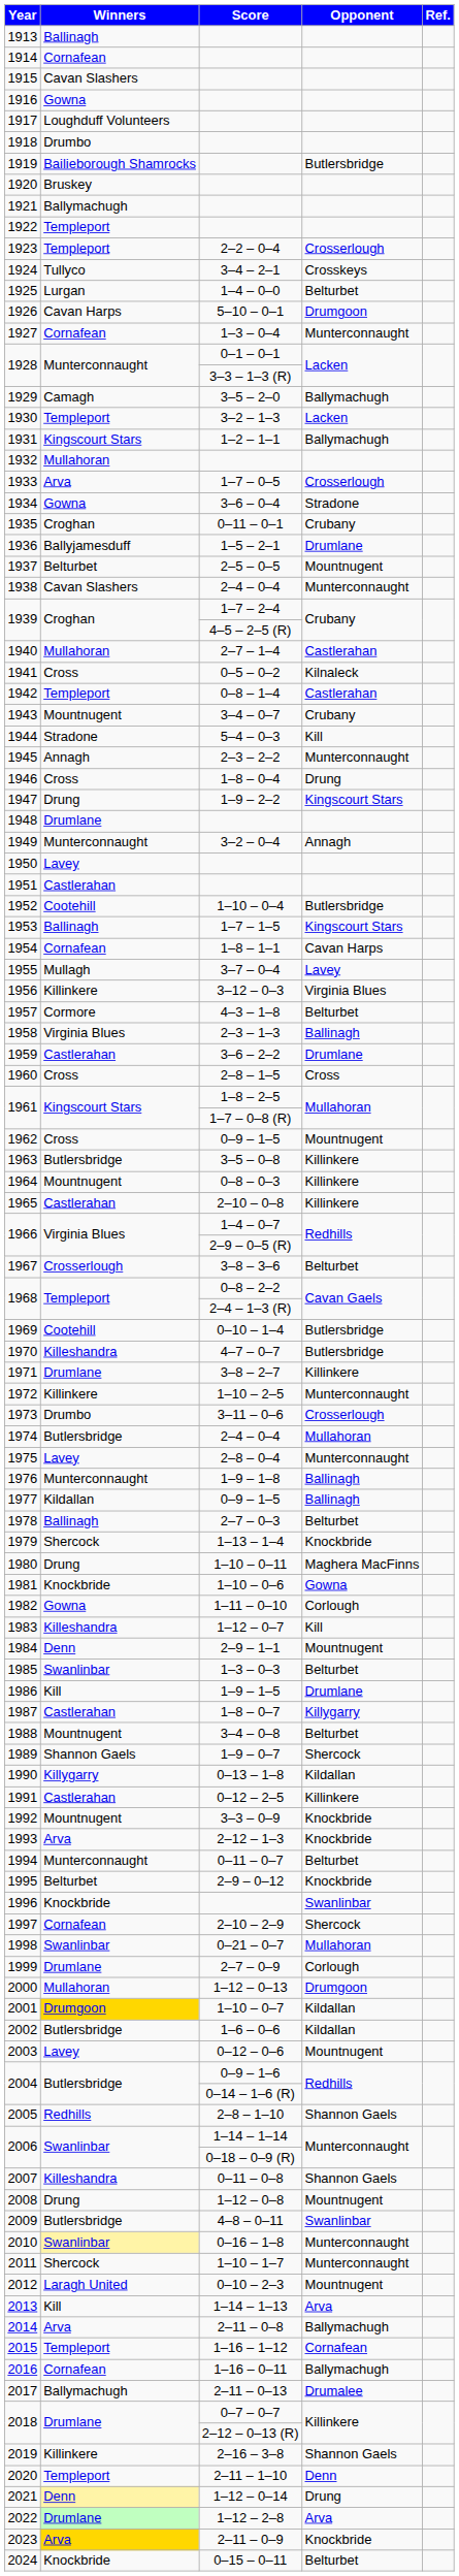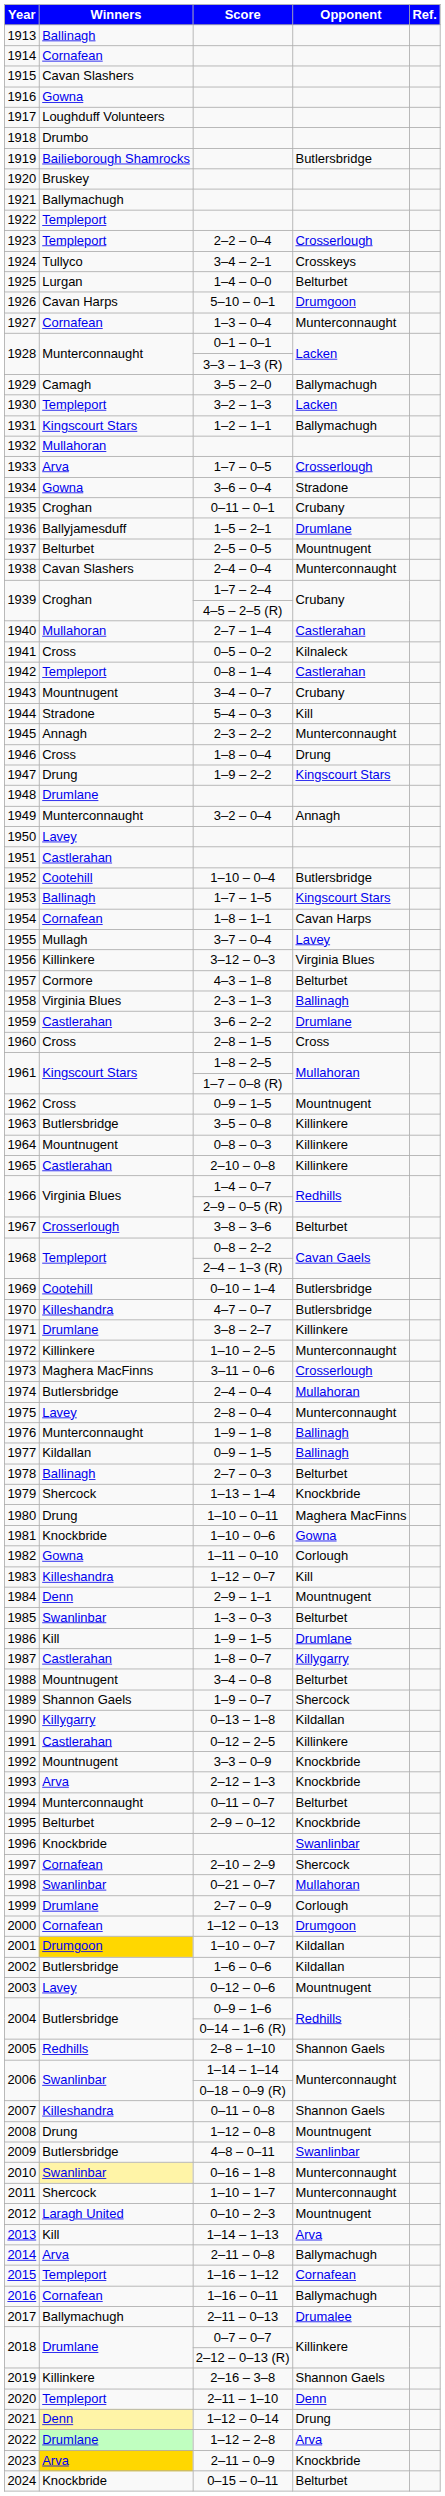 <table class="wikitable" style="text-align:center;">
 <tr>
 <th style="background:blue;color:white;">Year</th>
 <th style="background:blue;color:white;">Winners</th>
 <th style="background:blue;color:white;">Score</th>
 <th style="background:blue;color:white;">Opponent</th>
 <th style="background:blue;color:white;">Ref.</th>
 </tr>
 <tr>
 <td>1913</td>
 <td style="text-align:left"><a href='#'>Ballinagh</a></td>
 <td></td>
 <td style="text-align:left"></td>
 <td></td>
 </tr>
 <tr>
 <td>1914</td>
 <td style="text-align:left"><a href='#'>Cornafean</a></td>
 <td></td>
 <td style="text-align:left"></td>
 <td></td>
 </tr>
 <tr>
 <td>1915</td>
 <td style="text-align:left">Cavan Slashers</td>
 <td></td>
 <td style="text-align:left"></td>
 <td></td>
 </tr>
 <tr>
 <td>1916</td>
 <td style="text-align:left"><a href='#'>Gowna</a></td>
 <td></td>
 <td style="text-align:left"></td>
 <td></td>
 </tr>
 <tr>
 <td>1917</td>
 <td style="text-align:left">Loughduff Volunteers</td>
 <td></td>
 <td style="text-align:left"></td>
 <td></td>
 </tr>
 <tr>
 <td>1918</td>
 <td style="text-align:left">Drumbo</td>
 <td></td>
 <td style="text-align:left"></td>
 <td></td>
 </tr>
 <tr>
 <td>1919</td>
 <td style="text-align:left"><a href='#'>Bailieborough Shamrocks</a></td>
 <td></td>
 <td style="text-align:left">Butlersbridge</td>
 <td></td>
 </tr>
 <tr>
 <td>1920</td>
 <td style="text-align:left">Bruskey</td>
 <td></td>
 <td style="text-align:left"></td>
 <td></td>
 </tr>
 <tr>
 <td>1921</td>
 <td style="text-align:left">Ballymachugh</td>
 <td></td>
 <td style="text-align:left"></td>
 <td></td>
 </tr>
 <tr>
 <td>1922</td>
 <td style="text-align:left"><a href='#'>Templeport</a></td>
 <td></td>
 <td style="text-align:left"></td>
 <td></td>
 </tr>
 <tr>
 <td>1923</td>
 <td style="text-align:left"><a href='#'>Templeport</a></td>
 <td>2–2 – 0–4</td>
 <td style="text-align:left"><a href='#'>Crosserlough</a></td>
 <td></td>
 </tr>
 <tr>
 <td>1924</td>
 <td style="text-align:left">Tullyco</td>
 <td>3–4 – 2–1</td>
 <td style="text-align:left">Crosskeys</td>
 <td></td>
 </tr>
 <tr>
 <td>1925</td>
 <td style="text-align:left">Lurgan</td>
 <td>1–4 – 0–0</td>
 <td style="text-align:left">Belturbet</td>
 <td></td>
 </tr>
 <tr>
 <td>1926</td>
 <td style="text-align:left">Cavan Harps</td>
 <td>5–10 – 0–1</td>
 <td style="text-align:left"><a href='#'>Drumgoon</a></td>
 <td></td>
 </tr>
 <tr>
 <td>1927</td>
 <td style="text-align:left"><a href='#'>Cornafean</a></td>
 <td>1–3 – 0–4</td>
 <td style="text-align:left">Munterconnaught</td>
 <td></td>
 </tr>
 <tr>
 <td rowspan="2">1928</td>
 <td rowspan="2" style="text-align:left">Munterconnaught</td>
 <td>0–1 – 0–1</td>
 <td rowspan="2" style="text-align:left"><a href='#'>Lacken</a></td>
 <td rowspan="2"></td>
 </tr>
 <tr>
 <td>3–3 – 1–3 (R)</td>
 </tr>
 <tr>
 <td>1929</td>
 <td style="text-align:left">Camagh</td>
 <td>3–5 – 2–0</td>
 <td style="text-align:left">Ballymachugh</td>
 <td></td>
 </tr>
 <tr>
 <td>1930</td>
 <td style="text-align:left"><a href='#'>Templeport</a></td>
 <td>3–2 – 1–3</td>
 <td style="text-align:left"><a href='#'>Lacken</a></td>
 <td></td>
 </tr>
 <tr>
 <td>1931</td>
 <td style="text-align:left"><a href='#'>Kingscourt Stars</a></td>
 <td>1–2 – 1–1</td>
 <td style="text-align:left">Ballymachugh</td>
 <td></td>
 </tr>
 <tr>
 <td>1932</td>
 <td style="text-align:left"><a href='#'>Mullahoran</a></td>
 <td></td>
 <td style="text-align:left"></td>
 <td></td>
 </tr>
 <tr>
 <td>1933</td>
 <td style="text-align:left"><a href='#'>Arva</a></td>
 <td>1–7 – 0–5</td>
 <td style="text-align:left"><a href='#'>Crosserlough</a></td>
 <td></td>
 </tr>
 <tr>
 <td>1934</td>
 <td style="text-align:left"><a href='#'>Gowna</a></td>
 <td>3–6 – 0–4</td>
 <td style="text-align:left">Stradone</td>
 <td></td>
 </tr>
 <tr>
 <td>1935</td>
 <td style="text-align:left">Croghan</td>
 <td>0–11 – 0–1</td>
 <td style="text-align:left">Crubany</td>
 <td></td>
 </tr>
 <tr>
 <td>1936</td>
 <td style="text-align:left">Ballyjamesduff</td>
 <td>1–5 – 2–1</td>
 <td style="text-align:left"><a href='#'>Drumlane</a></td>
 <td></td>
 </tr>
 <tr>
 <td>1937</td>
 <td style="text-align:left">Belturbet</td>
 <td>2–5 – 0–5</td>
 <td style="text-align:left">Mountnugent</td>
 <td></td>
 </tr>
 <tr>
 <td>1938</td>
 <td style="text-align:left">Cavan Slashers</td>
 <td>2–4 – 0–4</td>
 <td style="text-align:left">Munterconnaught</td>
 <td></td>
 </tr>
 <tr>
 <td rowspan="2">1939</td>
 <td rowspan="2" style="text-align:left">Croghan</td>
 <td>1–7 – 2–4</td>
 <td rowspan="2" style="text-align:left">Crubany</td>
 <td rowspan="2"></td>
 </tr>
 <tr>
 <td>4–5 – 2–5 (R)</td>
 </tr>
 <tr>
 <td>1940</td>
 <td style="text-align:left"><a href='#'>Mullahoran</a></td>
 <td>2–7 – 1–4</td>
 <td style="text-align:left"><a href='#'>Castlerahan</a></td>
 <td></td>
 </tr>
 <tr>
 <td>1941</td>
 <td style="text-align:left">Cross</td>
 <td>0–5 – 0–2</td>
 <td style="text-align:left">Kilnaleck</td>
 <td></td>
 </tr>
 <tr>
 <td>1942</td>
 <td style="text-align:left"><a href='#'>Templeport</a></td>
 <td>0–8 – 1–4</td>
 <td style="text-align:left"><a href='#'>Castlerahan</a></td>
 <td></td>
 </tr>
 <tr>
 <td>1943</td>
 <td style="text-align:left">Mountnugent</td>
 <td>3–4 – 0–7</td>
 <td style="text-align:left">Crubany</td>
 <td></td>
 </tr>
 <tr>
 <td>1944</td>
 <td style="text-align:left">Stradone</td>
 <td>5–4 – 0–3</td>
 <td style="text-align:left">Kill</td>
 <td></td>
 </tr>
 <tr>
 <td>1945</td>
 <td style="text-align:left">Annagh</td>
 <td>2–3 – 2–2</td>
 <td style="text-align:left">Munterconnaught</td>
 <td></td>
 </tr>
 <tr>
 <td>1946</td>
 <td style="text-align:left">Cross</td>
 <td>1–8 – 0–4</td>
 <td style="text-align:left">Drung</td>
 <td></td>
 </tr>
 <tr>
 <td>1947</td>
 <td style="text-align:left">Drung</td>
 <td>1–9 – 2–2</td>
 <td style="text-align:left"><a href='#'>Kingscourt Stars</a></td>
 <td></td>
 </tr>
 <tr>
 <td>1948</td>
 <td style="text-align:left"><a href='#'>Drumlane</a></td>
 <td></td>
 <td style="text-align:left"></td>
 <td></td>
 </tr>
 <tr>
 <td>1949</td>
 <td style="text-align:left">Munterconnaught</td>
 <td>3–2 – 0–4</td>
 <td style="text-align:left">Annagh</td>
 <td></td>
 </tr>
 <tr>
 <td>1950</td>
 <td style="text-align:left"><a href='#'>Lavey</a></td>
 <td></td>
 <td style="text-align:left"></td>
 <td></td>
 </tr>
 <tr>
 <td>1951</td>
 <td style="text-align:left"><a href='#'>Castlerahan</a></td>
 <td></td>
 <td style="text-align:left"></td>
 <td></td>
 </tr>
 <tr>
 <td>1952</td>
 <td style="text-align:left"><a href='#'>Cootehill</a></td>
 <td>1–10 – 0–4</td>
 <td style="text-align:left">Butlersbridge</td>
 <td></td>
 </tr>
 <tr>
 <td>1953</td>
 <td style="text-align:left"><a href='#'>Ballinagh</a></td>
 <td>1–7 – 1–5</td>
 <td style="text-align:left"><a href='#'>Kingscourt Stars</a></td>
 <td></td>
 </tr>
 <tr>
 <td>1954</td>
 <td style="text-align:left"><a href='#'>Cornafean</a></td>
 <td>1–8 – 1–1</td>
 <td style="text-align:left">Cavan Harps</td>
 <td></td>
 </tr>
 <tr>
 <td>1955</td>
 <td style="text-align:left">Mullagh</td>
 <td>3–7 – 0–4</td>
 <td style="text-align:left"><a href='#'>Lavey</a></td>
 <td></td>
 </tr>
 <tr>
 <td>1956</td>
 <td style="text-align:left">Killinkere</td>
 <td>3–12 – 0–3</td>
 <td style="text-align:left">Virginia Blues</td>
 <td></td>
 </tr>
 <tr>
 <td>1957</td>
 <td style="text-align:left">Cormore</td>
 <td>4–3 – 1–8</td>
 <td style="text-align:left">Belturbet</td>
 <td></td>
 </tr>
 <tr>
 <td>1958</td>
 <td style="text-align:left">Virginia Blues</td>
 <td>2–3 – 1–3</td>
 <td style="text-align:left"><a href='#'>Ballinagh</a></td>
 <td></td>
 </tr>
 <tr>
 <td>1959</td>
 <td style="text-align:left"><a href='#'>Castlerahan</a></td>
 <td>3–6 – 2–2</td>
 <td style="text-align:left"><a href='#'>Drumlane</a></td>
 <td></td>
 </tr>
 <tr>
 <td>1960</td>
 <td style="text-align:left">Cross</td>
 <td>2–8 – 1–5</td>
 <td style="text-align:left">Cross</td>
 <td></td>
 </tr>
 <tr>
 <td rowspan="2">1961</td>
 <td rowspan="2" style="text-align:left"><a href='#'>Kingscourt Stars</a></td>
 <td>1–8 – 2–5</td>
 <td rowspan="2" style="text-align:left"><a href='#'>Mullahoran</a></td>
 <td rowspan="2"></td>
 </tr>
 <tr>
 <td>1–7 – 0–8 (R)</td>
 </tr>
 <tr>
 <td>1962</td>
 <td style="text-align:left">Cross</td>
 <td>0–9 – 1–5</td>
 <td style="text-align:left">Mountnugent</td>
 <td></td>
 </tr>
 <tr>
 <td>1963</td>
 <td style="text-align:left">Butlersbridge</td>
 <td>3–5 – 0–8</td>
 <td style="text-align:left">Killinkere</td>
 <td></td>
 </tr>
 <tr>
 <td>1964</td>
 <td style="text-align:left">Mountnugent</td>
 <td>0–8 – 0–3</td>
 <td style="text-align:left">Killinkere</td>
 <td></td>
 </tr>
 <tr>
 <td>1965</td>
 <td style="text-align:left"><a href='#'>Castlerahan</a></td>
 <td>2–10 – 0–8</td>
 <td style="text-align:left">Killinkere</td>
 <td></td>
 </tr>
 <tr>
 <td rowspan="2">1966</td>
 <td rowspan="2" style="text-align:left">Virginia Blues</td>
 <td>1–4 – 0–7</td>
 <td rowspan="2" style="text-align:left"><a href='#'>Redhills</a></td>
 <td rowspan="2"></td>
 </tr>
 <tr>
 <td>2–9 – 0–5 (R)</td>
 </tr>
 <tr>
 <td>1967</td>
 <td style="text-align:left"><a href='#'>Crosserlough</a></td>
 <td>3–8 – 3–6</td>
 <td style="text-align:left">Belturbet</td>
 <td></td>
 </tr>
 <tr>
 <td rowspan="2">1968</td>
 <td rowspan="2" style="text-align:left"><a href='#'>Templeport</a></td>
 <td>0–8 – 2–2</td>
 <td rowspan="2" style="text-align:left"><a href='#'>Cavan Gaels</a></td>
 <td rowspan="2"></td>
 </tr>
 <tr>
 <td>2–4 – 1–3 (R)</td>
 </tr>
 <tr>
 <td>1969</td>
 <td style="text-align:left"><a href='#'>Cootehill</a></td>
 <td>0–10 – 1–4</td>
 <td style="text-align:left">Butlersbridge</td>
 <td></td>
 </tr>
 <tr>
 <td>1970</td>
 <td style="text-align:left"><a href='#'>Killeshandra</a></td>
 <td>4–7 – 0–7</td>
 <td style="text-align:left">Butlersbridge</td>
 <td></td>
 </tr>
 <tr>
 <td>1971</td>
 <td style="text-align:left"><a href='#'>Drumlane</a></td>
 <td>3–8 – 2–7</td>
 <td style="text-align:left">Killinkere</td>
 <td></td>
 </tr>
 <tr>
 <td>1972</td>
 <td style="text-align:left">Killinkere</td>
 <td>1–10 – 2–5</td>
 <td style="text-align:left">Munterconnaught</td>
 <td></td>
 </tr>
 <tr>
 <td>1973</td>
-<td style="text-align:left">Drumbo</td>
+<td style="text-align:left">Maghera MacFinns</td>
 <td>3–11 – 0–6</td>
 <td style="text-align:left"><a href='#'>Crosserlough</a></td>
 <td></td>
 </tr>
 <tr>
 <td>1974</td>
 <td style="text-align:left">Butlersbridge</td>
 <td>2–4 – 0–4</td>
 <td style="text-align:left"><a href='#'>Mullahoran</a></td>
 <td></td>
 </tr>
 <tr>
 <td>1975</td>
 <td style="text-align:left"><a href='#'>Lavey</a></td>
 <td>2–8 – 0–4</td>
 <td style="text-align:left">Munterconnaught</td>
 <td></td>
 </tr>
 <tr>
 <td>1976</td>
 <td style="text-align:left">Munterconnaught</td>
 <td>1–9 – 1–8</td>
 <td style="text-align:left"><a href='#'>Ballinagh</a></td>
 <td></td>
 </tr>
 <tr>
 <td>1977</td>
 <td style="text-align:left">Kildallan</td>
 <td>0–9 – 1–5</td>
 <td style="text-align:left"><a href='#'>Ballinagh</a></td>
 <td></td>
 </tr>
 <tr>
 <td>1978</td>
 <td style="text-align:left"><a href='#'>Ballinagh</a></td>
 <td>2–7 – 0–3</td>
 <td style="text-align:left">Belturbet</td>
 <td></td>
 </tr>
 <tr>
 <td>1979</td>
 <td style="text-align:left">Shercock</td>
 <td>1–13 – 1–4</td>
 <td style="text-align:left">Knockbride</td>
 <td></td>
 </tr>
 <tr>
 <td>1980</td>
 <td style="text-align:left">Drung</td>
 <td>1–10 – 0–11</td>
 <td style="text-align:left">Maghera MacFinns</td>
 <td></td>
 </tr>
 <tr>
 <td>1981</td>
 <td style="text-align:left">Knockbride</td>
 <td>1–10 – 0–6</td>
 <td style="text-align:left"><a href='#'>Gowna</a></td>
 <td></td>
 </tr>
 <tr>
 <td>1982</td>
 <td style="text-align:left"><a href='#'>Gowna</a></td>
 <td>1–11 – 0–10</td>
 <td style="text-align:left">Corlough</td>
 <td></td>
 </tr>
 <tr>
 <td>1983</td>
 <td style="text-align:left"><a href='#'>Killeshandra</a></td>
 <td>1–12 – 0–7</td>
 <td style="text-align:left">Kill</td>
 <td></td>
 </tr>
 <tr>
 <td>1984</td>
 <td style="text-align:left"><a href='#'>Denn</a></td>
 <td>2–9 – 1–1</td>
 <td style="text-align:left">Mountnugent</td>
 <td></td>
 </tr>
 <tr>
 <td>1985</td>
 <td style="text-align:left"><a href='#'>Swanlinbar</a></td>
 <td>1–3 – 0–3</td>
 <td style="text-align:left">Belturbet</td>
 <td></td>
 </tr>
 <tr>
 <td>1986</td>
 <td style="text-align:left">Kill</td>
 <td>1–9 – 1–5</td>
 <td style="text-align:left"><a href='#'>Drumlane</a></td>
 <td></td>
 </tr>
 <tr>
 <td>1987</td>
 <td style="text-align:left"><a href='#'>Castlerahan</a></td>
 <td>1–8 – 0–7</td>
 <td style="text-align:left"><a href='#'>Killygarry</a></td>
 <td></td>
 </tr>
 <tr>
 <td>1988</td>
 <td style="text-align:left">Mountnugent</td>
 <td>3–4 – 0–8</td>
 <td style="text-align:left">Belturbet</td>
 <td></td>
 </tr>
 <tr>
 <td>1989</td>
 <td style="text-align:left">Shannon Gaels</td>
 <td>1–9 – 0–7</td>
 <td style="text-align:left">Shercock</td>
 <td></td>
 </tr>
 <tr>
 <td>1990</td>
 <td style="text-align:left"><a href='#'>Killygarry</a></td>
 <td>0–13 – 1–8</td>
 <td style="text-align:left">Kildallan</td>
 <td></td>
 </tr>
 <tr>
 <td>1991</td>
 <td style="text-align:left"><a href='#'>Castlerahan</a></td>
 <td>0–12 – 2–5</td>
 <td style="text-align:left">Killinkere</td>
 <td></td>
 </tr>
 <tr>
 <td>1992</td>
 <td style="text-align:left">Mountnugent</td>
 <td>3–3 – 0–9</td>
 <td style="text-align:left">Knockbride</td>
 <td></td>
 </tr>
 <tr>
 <td>1993</td>
 <td style="text-align:left"><a href='#'>Arva</a></td>
 <td>2–12 – 1–3</td>
 <td style="text-align:left">Knockbride</td>
 <td></td>
 </tr>
 <tr>
 <td>1994</td>
 <td style="text-align:left">Munterconnaught</td>
 <td>0–11 – 0–7</td>
 <td style="text-align:left">Belturbet</td>
 <td></td>
 </tr>
 <tr>
 <td>1995</td>
 <td style="text-align:left">Belturbet</td>
 <td>2–9 – 0–12</td>
 <td style="text-align:left">Knockbride</td>
 <td></td>
 </tr>
 <tr>
 <td>1996</td>
 <td style="text-align:left">Knockbride</td>
 <td></td>
 <td style="text-align:left"><a href='#'>Swanlinbar</a></td>
 <td></td>
 </tr>
 <tr>
 <td>1997</td>
 <td style="text-align:left"><a href='#'>Cornafean</a></td>
 <td>2–10 – 2–9</td>
 <td style="text-align:left">Shercock</td>
 <td></td>
 </tr>
 <tr>
 <td>1998</td>
 <td style="text-align:left"><a href='#'>Swanlinbar</a></td>
 <td>0–21 – 0–7</td>
 <td style="text-align:left"><a href='#'>Mullahoran</a></td>
 <td></td>
 </tr>
 <tr>
 <td>1999</td>
 <td style="text-align:left"><a href='#'>Drumlane</a></td>
 <td>2–7 – 0–9</td>
 <td style="text-align:left">Corlough</td>
 <td></td>
 </tr>
 <tr>
 <td>2000</td>
-<td style="text-align:left"><a href='#'>Mullahoran</a></td>
+<td style="text-align:left"><a href='#'>Cornafean</a></td>
 <td>1–12 – 0–13</td>
 <td style="text-align:left"><a href='#'>Drumgoon</a></td>
 <td></td>
 </tr>
 <tr>
 <td>2001</td>
 <td style="text-align:left; background-color:#FFD700"><a href='#'>Drumgoon</a> </td>
 <td>1–10 – 0–7</td>
 <td style="text-align:left">Kildallan</td>
 <td></td>
 </tr>
 <tr>
 <td>2002</td>
 <td style="text-align:left">Butlersbridge</td>
 <td>1–6 – 0–6</td>
 <td style="text-align:left">Kildallan</td>
 <td></td>
 </tr>
 <tr>
 <td>2003</td>
 <td style="text-align:left"><a href='#'>Lavey</a></td>
 <td>0–12 – 0–6</td>
 <td style="text-align:left">Mountnugent</td>
 <td></td>
 </tr>
 <tr>
 <td rowspan="2">2004</td>
 <td rowspan="2" style="text-align:left">Butlersbridge</td>
 <td>0–9 – 1–6</td>
 <td rowspan="2" style="text-align:left"><a href='#'>Redhills</a></td>
 <td rowspan="2"></td>
 </tr>
 <tr>
 <td>0–14 – 1–6 (R)</td>
 </tr>
 <tr>
 <td>2005</td>
 <td style="text-align:left"><a href='#'>Redhills</a></td>
 <td>2–8 – 1–10</td>
 <td style="text-align:left">Shannon Gaels</td>
 <td></td>
 </tr>
 <tr>
 <td rowspan="2">2006</td>
 <td rowspan="2" style="text-align:left"><a href='#'>Swanlinbar</a></td>
 <td>1–14 – 1–14</td>
 <td rowspan="2" style="text-align:left">Munterconnaught</td>
 <td rowspan="2"></td>
 </tr>
 <tr>
 <td>0–18 – 0–9 (R)</td>
 </tr>
 <tr>
 <td>2007</td>
 <td style="text-align:left"><a href='#'>Killeshandra</a></td>
 <td>0–11 – 0–8</td>
 <td style="text-align:left">Shannon Gaels</td>
 <td></td>
 </tr>
 <tr>
 <td>2008</td>
 <td style="text-align:left">Drung</td>
 <td>1–12 – 0–8</td>
 <td style="text-align:left">Mountnugent</td>
 <td></td>
 </tr>
 <tr>
 <td>2009</td>
 <td style="text-align:left">Butlersbridge</td>
 <td>4–8 – 0–11</td>
 <td style="text-align:left"><a href='#'>Swanlinbar</a></td>
 <td></td>
 </tr>
 <tr>
 <td>2010</td>
 <td style="text-align:left; background-color:#FFF4A7"><a href='#'>Swanlinbar</a> </td>
 <td>0–16 – 1–8</td>
 <td style="text-align:left">Munterconnaught</td>
 <td></td>
 </tr>
 <tr>
 <td>2011</td>
 <td style="text-align:left">Shercock</td>
 <td>1–10 – 1–7</td>
 <td style="text-align:left">Munterconnaught</td>
 <td></td>
 </tr>
 <tr>
 <td>2012</td>
 <td style="text-align:left"><a href='#'>Laragh United</a></td>
 <td>0–10 – 2–3</td>
 <td style="text-align:left">Mountnugent</td>
 <td></td>
 </tr>
 <tr>
 <td><a href='#'>2013</a></td>
 <td style="text-align:left">Kill</td>
 <td>1–14 – 1–13</td>
 <td style="text-align:left"><a href='#'>Arva</a></td>
 <td></td>
 </tr>
 <tr>
 <td><a href='#'>2014</a></td>
 <td style="text-align:left"><a href='#'>Arva</a></td>
 <td>2–11 – 0–8</td>
 <td style="text-align:left">Ballymachugh</td>
 <td></td>
 </tr>
 <tr>
 <td><a href='#'>2015</a></td>
 <td style="text-align:left"><a href='#'>Templeport</a></td>
 <td>1–16 – 1–12</td>
 <td style="text-align:left"><a href='#'>Cornafean</a></td>
 <td></td>
 </tr>
 <tr>
 <td style="text-align:left"><a href='#'>2016</a></td>
 <td style="text-align:left"><a href='#'>Cornafean</a></td>
 <td>1–16 – 0–11</td>
 <td style="text-align:left">Ballymachugh</td>
 <td></td>
 </tr>
 <tr>
 <td>2017</td>
 <td style="text-align:left">Ballymachugh</td>
 <td>2–11 – 0–13</td>
 <td style="text-align:left"><a href='#'>Drumalee</a></td>
 <td></td>
 </tr>
 <tr>
 <td rowspan="2">2018</td>
 <td rowspan="2" style="text-align:left"><a href='#'>Drumlane</a></td>
 <td>0–7 – 0–7</td>
 <td rowspan="2" style="text-align:left">Killinkere</td>
 <td rowspan="2"></td>
 </tr>
 <tr>
 <td>2–12 – 0–13 (R)</td>
 </tr>
 <tr>
 <td>2019</td>
 <td style="text-align:left">Killinkere</td>
 <td>2–16 – 3–8</td>
 <td style="text-align:left">Shannon Gaels</td>
 <td></td>
 </tr>
 <tr>
 <td>2020</td>
 <td style="text-align:left"><a href='#'>Templeport</a></td>
 <td>2–11 – 1–10</td>
 <td style="text-align:left"><a href='#'>Denn</a></td>
 <td></td>
 </tr>
 <tr>
 <td>2021</td>
 <td style="text-align:left; background-color:#FFF4A7"><a href='#'>Denn</a> </td>
 <td>1–12 – 0–14</td>
 <td style="text-align:left">Drung</td>
 <td></td>
 </tr>
 <tr>
 <td>2022</td>
 <td style="text-align:left; background-color:#C0FFC0"><a href='#'>Drumlane</a> </td>
 <td>1–12 – 2–8</td>
 <td style="text-align:left"><a href='#'>Arva</a></td>
 <td></td>
 </tr>
 <tr>
 <td>2023</td>
 <td style="text-align:left; background-color:#FFD700"><a href='#'>Arva</a> </td>
 <td>2–11 – 0–9</td>
 <td style="text-align:left">Knockbride</td>
 <td></td>
 </tr>
 <tr>
 <td>2024</td>
 <td style="text-align:left">Knockbride</td>
 <td>0–15 – 0–11</td>
 <td style="text-align:left">Belturbet</td>
 <td></td>
 </tr>
 </table>
